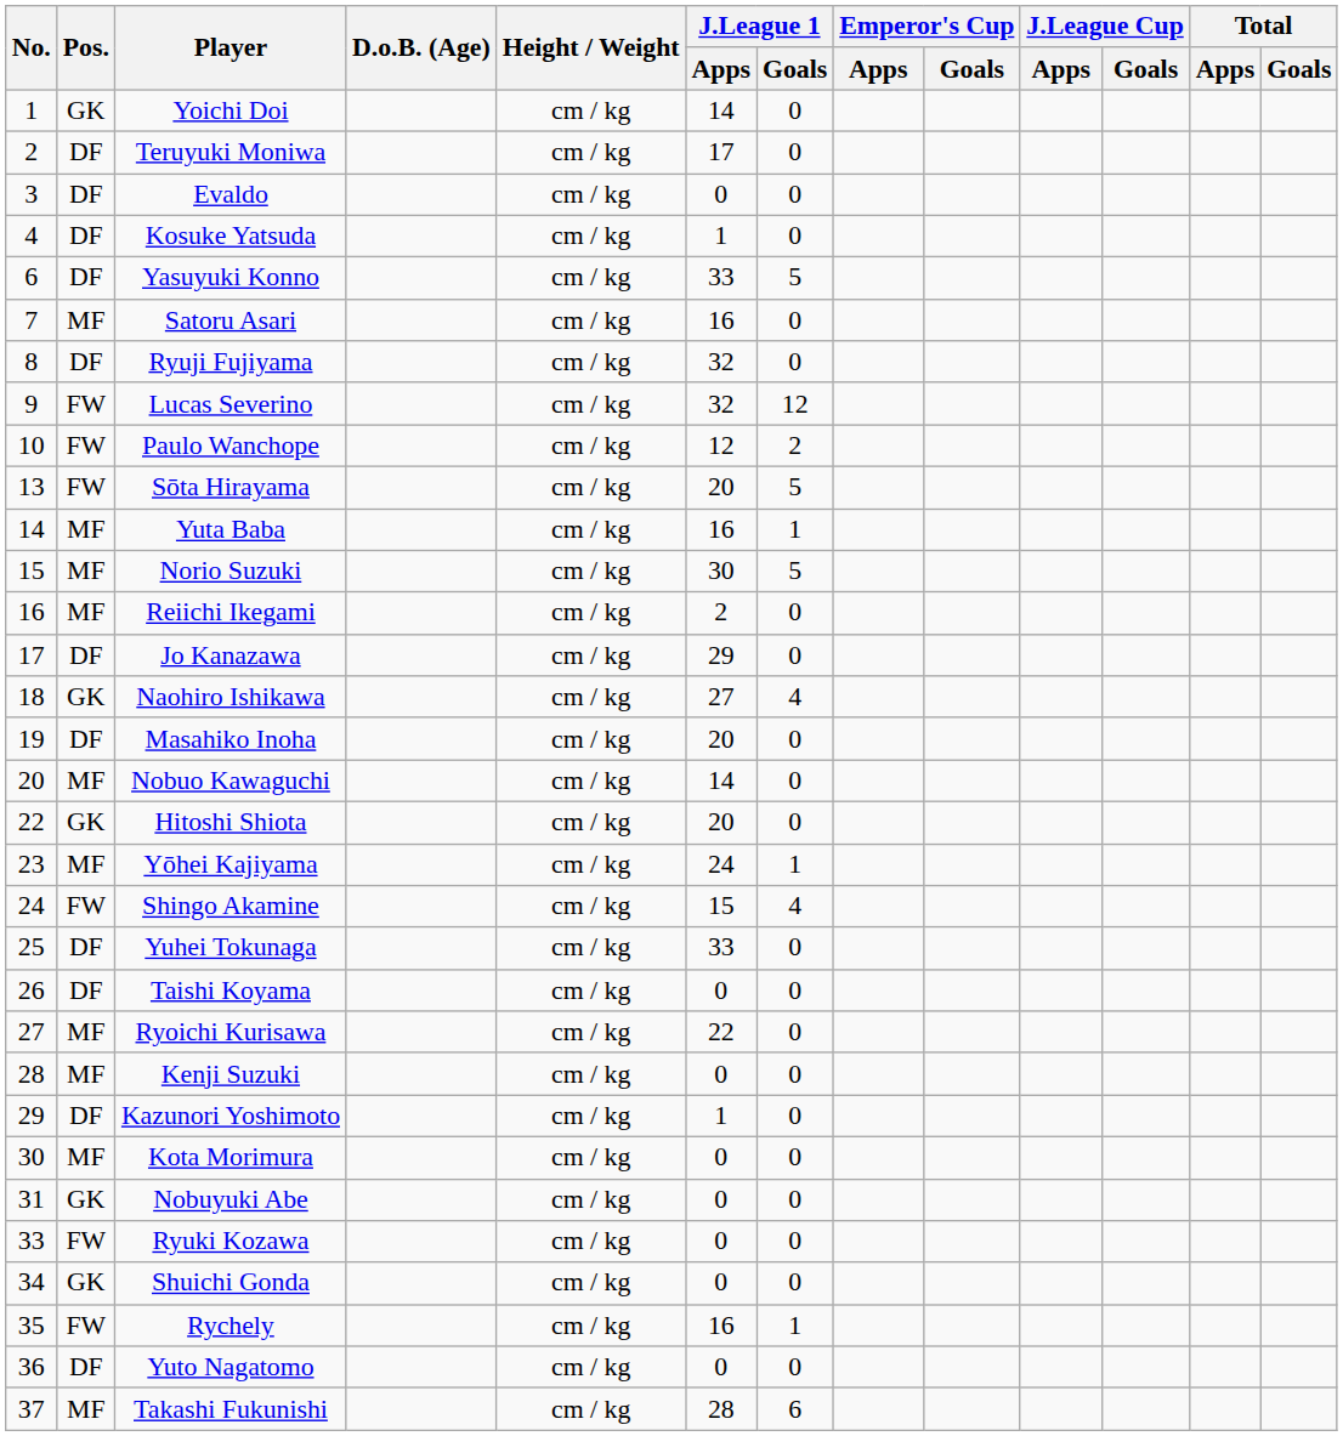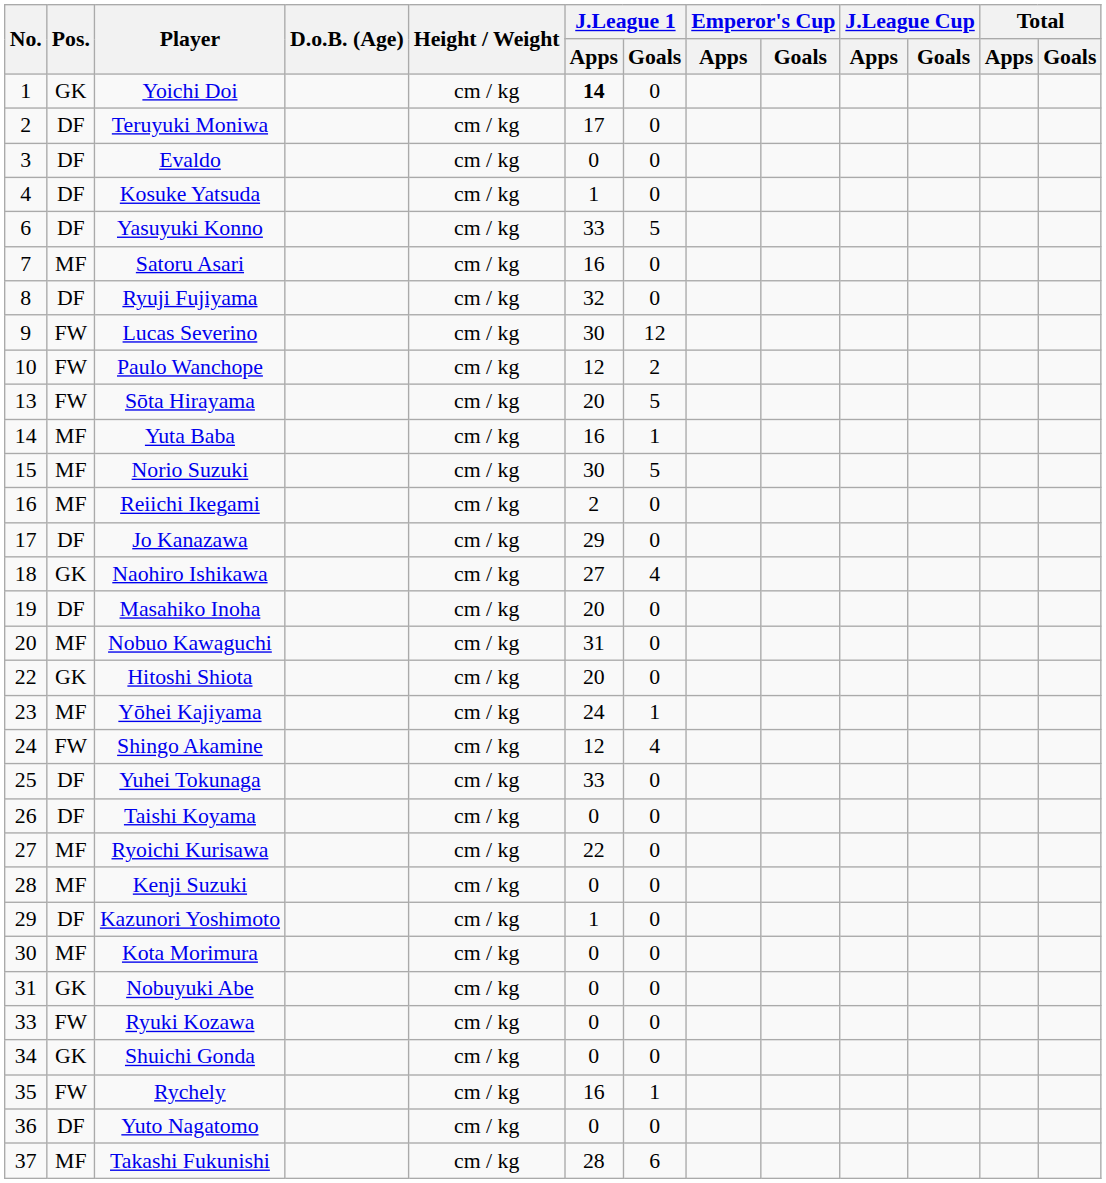 <table class="wikitable" style="text-align:center;">
 <tr>
 <th rowspan="2">No.</th>
 <th rowspan="2">Pos.</th>
 <th rowspan="2">Player</th>
 <th rowspan="2">D.o.B. (Age)</th>
 <th rowspan="2">Height / Weight</th>
 <th colspan="2"><a href='#'>J.League 1</a></th>
 <th colspan="2"><a href='#'>Emperor's Cup</a></th>
 <th colspan="2"><a href='#'>J.League Cup</a></th>
 <th colspan="2">Total</th>
 </tr>
 <tr>
 <th>Apps</th>
 <th>Goals</th>
 <th>Apps</th>
 <th>Goals</th>
 <th>Apps</th>
 <th>Goals</th>
 <th>Apps</th>
 <th>Goals</th>
 </tr>
 <tr>
 <td>1</td>
 <td>GK</td>
 <td><a href='#'>Yoichi Doi</a></td>
 <td></td>
 <td>cm / kg</td>
-<td>14</td>
+<td><strong>14</strong></td>
 <td>0</td>
 <td></td>
 <td></td>
 <td></td>
 <td></td>
 <td></td>
 <td></td>
 </tr>
 <tr>
 <td>2</td>
 <td>DF</td>
 <td><a href='#'>Teruyuki Moniwa</a></td>
 <td></td>
 <td>cm / kg</td>
 <td>17</td>
 <td>0</td>
 <td></td>
 <td></td>
 <td></td>
 <td></td>
 <td></td>
 <td></td>
 </tr>
 <tr>
 <td>3</td>
 <td>DF</td>
 <td><a href='#'>Evaldo</a></td>
 <td></td>
 <td>cm / kg</td>
 <td>0</td>
 <td>0</td>
 <td></td>
 <td></td>
 <td></td>
 <td></td>
 <td></td>
 <td></td>
 </tr>
 <tr>
 <td>4</td>
 <td>DF</td>
 <td><a href='#'>Kosuke Yatsuda</a></td>
 <td></td>
 <td>cm / kg</td>
 <td>1</td>
 <td>0</td>
 <td></td>
 <td></td>
 <td></td>
 <td></td>
 <td></td>
 <td></td>
 </tr>
 <tr>
 <td>6</td>
 <td>DF</td>
 <td><a href='#'>Yasuyuki Konno</a></td>
 <td></td>
 <td>cm / kg</td>
 <td>33</td>
 <td>5</td>
 <td></td>
 <td></td>
 <td></td>
 <td></td>
 <td></td>
 <td></td>
 </tr>
 <tr>
 <td>7</td>
 <td>MF</td>
 <td><a href='#'>Satoru Asari</a></td>
 <td></td>
 <td>cm / kg</td>
 <td>16</td>
 <td>0</td>
 <td></td>
 <td></td>
 <td></td>
 <td></td>
 <td></td>
 <td></td>
 </tr>
 <tr>
 <td>8</td>
 <td>DF</td>
 <td><a href='#'>Ryuji Fujiyama</a></td>
 <td></td>
 <td>cm / kg</td>
 <td>32</td>
 <td>0</td>
 <td></td>
 <td></td>
 <td></td>
 <td></td>
 <td></td>
 <td></td>
 </tr>
 <tr>
 <td>9</td>
 <td>FW</td>
 <td><a href='#'>Lucas Severino</a></td>
 <td></td>
 <td>cm / kg</td>
-<td>32</td>
+<td>30</td>
 <td>12</td>
 <td></td>
 <td></td>
 <td></td>
 <td></td>
 <td></td>
 <td></td>
 </tr>
 <tr>
 <td>10</td>
 <td>FW</td>
 <td><a href='#'>Paulo Wanchope</a></td>
 <td></td>
 <td>cm / kg</td>
 <td>12</td>
 <td>2</td>
 <td></td>
 <td></td>
 <td></td>
 <td></td>
 <td></td>
 <td></td>
 </tr>
 <tr>
 <td>13</td>
 <td>FW</td>
 <td><a href='#'>Sōta Hirayama</a></td>
 <td></td>
 <td>cm / kg</td>
 <td>20</td>
 <td>5</td>
 <td></td>
 <td></td>
 <td></td>
 <td></td>
 <td></td>
 <td></td>
 </tr>
 <tr>
 <td>14</td>
 <td>MF</td>
 <td><a href='#'>Yuta Baba</a></td>
 <td></td>
 <td>cm / kg</td>
 <td>16</td>
 <td>1</td>
 <td></td>
 <td></td>
 <td></td>
 <td></td>
 <td></td>
 <td></td>
 </tr>
 <tr>
 <td>15</td>
 <td>MF</td>
 <td><a href='#'>Norio Suzuki</a></td>
 <td></td>
 <td>cm / kg</td>
 <td>30</td>
 <td>5</td>
 <td></td>
 <td></td>
 <td></td>
 <td></td>
 <td></td>
 <td></td>
 </tr>
 <tr>
 <td>16</td>
 <td>MF</td>
 <td><a href='#'>Reiichi Ikegami</a></td>
 <td></td>
 <td>cm / kg</td>
 <td>2</td>
 <td>0</td>
 <td></td>
 <td></td>
 <td></td>
 <td></td>
 <td></td>
 <td></td>
 </tr>
 <tr>
 <td>17</td>
 <td>DF</td>
 <td><a href='#'>Jo Kanazawa</a></td>
 <td></td>
 <td>cm / kg</td>
 <td>29</td>
 <td>0</td>
 <td></td>
 <td></td>
 <td></td>
 <td></td>
 <td></td>
 <td></td>
 </tr>
 <tr>
 <td>18</td>
 <td>GK</td>
 <td><a href='#'>Naohiro Ishikawa</a></td>
 <td></td>
 <td>cm / kg</td>
 <td>27</td>
 <td>4</td>
 <td></td>
 <td></td>
 <td></td>
 <td></td>
 <td></td>
 <td></td>
 </tr>
 <tr>
 <td>19</td>
 <td>DF</td>
 <td><a href='#'>Masahiko Inoha</a></td>
 <td></td>
 <td>cm / kg</td>
 <td>20</td>
 <td>0</td>
 <td></td>
 <td></td>
 <td></td>
 <td></td>
 <td></td>
 <td></td>
 </tr>
 <tr>
 <td>20</td>
 <td>MF</td>
 <td><a href='#'>Nobuo Kawaguchi</a></td>
 <td></td>
 <td>cm / kg</td>
-<td>14</td>
+<td>31</td>
 <td>0</td>
 <td></td>
 <td></td>
 <td></td>
 <td></td>
 <td></td>
 <td></td>
 </tr>
 <tr>
 <td>22</td>
 <td>GK</td>
 <td><a href='#'>Hitoshi Shiota</a></td>
 <td></td>
 <td>cm / kg</td>
 <td>20</td>
 <td>0</td>
 <td></td>
 <td></td>
 <td></td>
 <td></td>
 <td></td>
 <td></td>
 </tr>
 <tr>
 <td>23</td>
 <td>MF</td>
 <td><a href='#'>Yōhei Kajiyama</a></td>
 <td></td>
 <td>cm / kg</td>
 <td>24</td>
 <td>1</td>
 <td></td>
 <td></td>
 <td></td>
 <td></td>
 <td></td>
 <td></td>
 </tr>
 <tr>
 <td>24</td>
 <td>FW</td>
 <td><a href='#'>Shingo Akamine</a></td>
 <td></td>
 <td>cm / kg</td>
-<td>15</td>
+<td>12</td>
 <td>4</td>
 <td></td>
 <td></td>
 <td></td>
 <td></td>
 <td></td>
 <td></td>
 </tr>
 <tr>
 <td>25</td>
 <td>DF</td>
 <td><a href='#'>Yuhei Tokunaga</a></td>
 <td></td>
 <td>cm / kg</td>
 <td>33</td>
 <td>0</td>
 <td></td>
 <td></td>
 <td></td>
 <td></td>
 <td></td>
 <td></td>
 </tr>
 <tr>
 <td>26</td>
 <td>DF</td>
 <td><a href='#'>Taishi Koyama</a></td>
 <td></td>
 <td>cm / kg</td>
 <td>0</td>
 <td>0</td>
 <td></td>
 <td></td>
 <td></td>
 <td></td>
 <td></td>
 <td></td>
 </tr>
 <tr>
 <td>27</td>
 <td>MF</td>
 <td><a href='#'>Ryoichi Kurisawa</a></td>
 <td></td>
 <td>cm / kg</td>
 <td>22</td>
 <td>0</td>
 <td></td>
 <td></td>
 <td></td>
 <td></td>
 <td></td>
 <td></td>
 </tr>
 <tr>
 <td>28</td>
 <td>MF</td>
 <td><a href='#'>Kenji Suzuki</a></td>
 <td></td>
 <td>cm / kg</td>
 <td>0</td>
 <td>0</td>
 <td></td>
 <td></td>
 <td></td>
 <td></td>
 <td></td>
 <td></td>
 </tr>
 <tr>
 <td>29</td>
 <td>DF</td>
 <td><a href='#'>Kazunori Yoshimoto</a></td>
 <td></td>
 <td>cm / kg</td>
 <td>1</td>
 <td>0</td>
 <td></td>
 <td></td>
 <td></td>
 <td></td>
 <td></td>
 <td></td>
 </tr>
 <tr>
 <td>30</td>
 <td>MF</td>
 <td><a href='#'>Kota Morimura</a></td>
 <td></td>
 <td>cm / kg</td>
 <td>0</td>
 <td>0</td>
 <td></td>
 <td></td>
 <td></td>
 <td></td>
 <td></td>
 <td></td>
 </tr>
 <tr>
 <td>31</td>
 <td>GK</td>
 <td><a href='#'>Nobuyuki Abe</a></td>
 <td></td>
 <td>cm / kg</td>
 <td>0</td>
 <td>0</td>
 <td></td>
 <td></td>
 <td></td>
 <td></td>
 <td></td>
 <td></td>
 </tr>
 <tr>
 <td>33</td>
 <td>FW</td>
 <td><a href='#'>Ryuki Kozawa</a></td>
 <td></td>
 <td>cm / kg</td>
 <td>0</td>
 <td>0</td>
 <td></td>
 <td></td>
 <td></td>
 <td></td>
 <td></td>
 <td></td>
 </tr>
 <tr>
 <td>34</td>
 <td>GK</td>
 <td><a href='#'>Shuichi Gonda</a></td>
 <td></td>
 <td>cm / kg</td>
 <td>0</td>
 <td>0</td>
 <td></td>
 <td></td>
 <td></td>
 <td></td>
 <td></td>
 <td></td>
 </tr>
 <tr>
 <td>35</td>
 <td>FW</td>
 <td><a href='#'>Rychely</a></td>
 <td></td>
 <td>cm / kg</td>
 <td>16</td>
 <td>1</td>
 <td></td>
 <td></td>
 <td></td>
 <td></td>
 <td></td>
 <td></td>
 </tr>
 <tr>
 <td>36</td>
 <td>DF</td>
 <td><a href='#'>Yuto Nagatomo</a></td>
 <td></td>
 <td>cm / kg</td>
 <td>0</td>
 <td>0</td>
 <td></td>
 <td></td>
 <td></td>
 <td></td>
 <td></td>
 <td></td>
 </tr>
 <tr>
 <td>37</td>
 <td>MF</td>
 <td><a href='#'>Takashi Fukunishi</a></td>
 <td></td>
 <td>cm / kg</td>
 <td>28</td>
 <td>6</td>
 <td></td>
 <td></td>
 <td></td>
 <td></td>
 <td></td>
 <td></td>
 </tr>
 </table>
